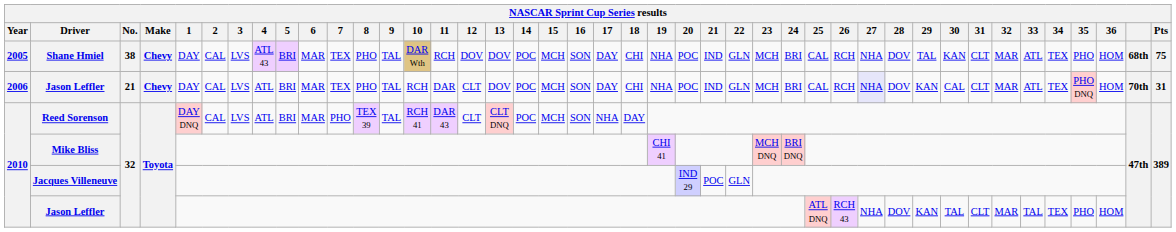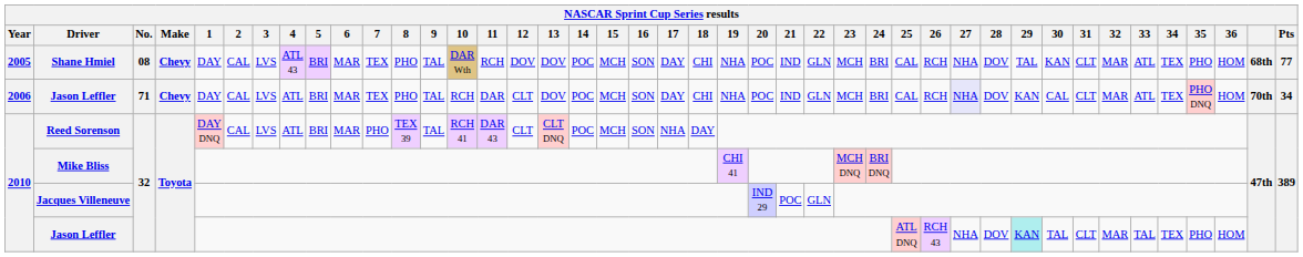 <table class="wikitable" style="text-align:center; font-size:75%">
 <tr>
 <th colspan=45><a href='#'>NASCAR Sprint Cup Series</a> results</th>
 </tr>
 <tr>
 <th>Year</th>
 <th>Driver</th>
 <th>No.</th>
 <th>Make</th>
 <th>1</th>
 <th>2</th>
 <th>3</th>
 <th>4</th>
 <th>5</th>
 <th>6</th>
 <th>7</th>
 <th>8</th>
 <th>9</th>
 <th>10</th>
 <th>11</th>
 <th>12</th>
 <th>13</th>
 <th>14</th>
 <th>15</th>
 <th>16</th>
 <th>17</th>
 <th>18</th>
 <th>19</th>
 <th>20</th>
 <th>21</th>
 <th>22</th>
 <th>23</th>
 <th>24</th>
 <th>25</th>
 <th>26</th>
 <th>27</th>
 <th>28</th>
 <th>29</th>
 <th>30</th>
 <th>31</th>
 <th>32</th>
 <th>33</th>
 <th>34</th>
 <th>35</th>
 <th>36</th>
 <th></th>
 <th>Pts</th>
 </tr>
 <tr>
 <th><a href='#'>2005</a></th>
 <th><a href='#'>Shane Hmiel</a></th>
-<th>38</th>
+<th>08</th>
 <th><a href='#'>Chevy</a></th>
 <td><a href='#'>DAY</a></td>
 <td><a href='#'>CAL</a></td>
 <td><a href='#'>LVS</a></td>
 <td style="background:#EFCFFF;"><a href='#'>ATL</a><br><small>43</small></td>
 <td style="background:#EFCFFF;"><a href='#'>BRI</a><br></td>
 <td><a href='#'>MAR</a></td>
 <td><a href='#'>TEX</a></td>
 <td><a href='#'>PHO</a></td>
 <td><a href='#'>TAL</a></td>
 <td style="background:#DFC484;"><a href='#'>DAR</a><br><small>Wth</small></td>
 <td><a href='#'>RCH</a></td>
 <td><a href='#'>DOV</a></td>
 <td><a href='#'>DOV</a></td>
 <td><a href='#'>POC</a></td>
 <td><a href='#'>MCH</a></td>
 <td><a href='#'>SON</a></td>
 <td><a href='#'>DAY</a></td>
 <td><a href='#'>CHI</a></td>
 <td><a href='#'>NHA</a></td>
 <td><a href='#'>POC</a></td>
 <td><a href='#'>IND</a></td>
 <td><a href='#'>GLN</a></td>
 <td><a href='#'>MCH</a></td>
 <td><a href='#'>BRI</a></td>
 <td><a href='#'>CAL</a></td>
 <td><a href='#'>RCH</a></td>
 <td><a href='#'>NHA</a></td>
 <td><a href='#'>DOV</a></td>
 <td><a href='#'>TAL</a></td>
 <td><a href='#'>KAN</a></td>
 <td><a href='#'>CLT</a></td>
 <td><a href='#'>MAR</a></td>
 <td><a href='#'>ATL</a></td>
 <td><a href='#'>TEX</a></td>
 <td><a href='#'>PHO</a></td>
 <td><a href='#'>HOM</a></td>
 <th>68th</th>
-<th>75</th>
+<th>77</th>
 </tr>
 <tr>
 <th><a href='#'>2006</a></th>
 <th><a href='#'>Jason Leffler</a></th>
-<th>21</th>
+<th>71</th>
 <th><a href='#'>Chevy</a></th>
 <td><a href='#'>DAY</a></td>
 <td><a href='#'>CAL</a></td>
 <td><a href='#'>LVS</a></td>
 <td><a href='#'>ATL</a></td>
 <td><a href='#'>BRI</a></td>
 <td><a href='#'>MAR</a></td>
 <td><a href='#'>TEX</a></td>
 <td><a href='#'>PHO</a></td>
 <td><a href='#'>TAL</a></td>
 <td><a href='#'>RCH</a></td>
 <td><a href='#'>DAR</a></td>
 <td><a href='#'>CLT</a></td>
 <td><a href='#'>DOV</a></td>
 <td><a href='#'>POC</a></td>
 <td><a href='#'>MCH</a></td>
 <td><a href='#'>SON</a></td>
 <td><a href='#'>DAY</a></td>
 <td><a href='#'>CHI</a></td>
 <td><a href='#'>NHA</a></td>
 <td><a href='#'>POC</a></td>
 <td><a href='#'>IND</a></td>
 <td><a href='#'>GLN</a></td>
 <td><a href='#'>MCH</a></td>
 <td><a href='#'>BRI</a></td>
 <td><a href='#'>CAL</a></td>
 <td><a href='#'>RCH</a></td>
 <td style="background: lavender;"><a href='#'>NHA</a></td>
 <td><a href='#'>DOV</a></td>
 <td><a href='#'>KAN</a></td>
 <td><a href='#'>CAL</a></td>
 <td><a href='#'>CLT</a></td>
 <td><a href='#'>MAR</a></td>
 <td><a href='#'>ATL</a></td>
 <td><a href='#'>TEX</a></td>
 <td style="background:#FFCFCF;"><a href='#'>PHO</a><br><small>DNQ</small></td>
 <td><a href='#'>HOM</a></td>
 <th>70th</th>
-<th>31</th>
+<th>34</th>
 </tr>
 <tr>
 <th rowspan=4><a href='#'>2010</a></th>
 <th><a href='#'>Reed Sorenson</a></th>
 <th rowspan=4>32</th>
 <th rowspan=4><a href='#'>Toyota</a></th>
 <td style="background:#FFCFCF;"><a href='#'>DAY</a><br><small>DNQ</small></td>
 <td><a href='#'>CAL</a></td>
 <td><a href='#'>LVS</a></td>
 <td><a href='#'>ATL</a></td>
 <td><a href='#'>BRI</a></td>
 <td><a href='#'>MAR</a></td>
 <td><a href='#'>PHO</a></td>
 <td style="background:#EFCFFF;"><a href='#'>TEX</a><br><small>39</small></td>
 <td><a href='#'>TAL</a></td>
 <td style="background:#EFCFFF;"><a href='#'>RCH</a><br><small>41</small></td>
 <td style="background:#EFCFFF;"><a href='#'>DAR</a><br><small>43</small></td>
 <td><a href='#'>CLT</a></td>
 <td style="background:#FFCFCF;"><a href='#'>CLT</a><br><small>DNQ</small></td>
 <td><a href='#'>POC</a></td>
 <td><a href='#'>MCH</a></td>
 <td><a href='#'>SON</a></td>
 <td><a href='#'>NHA</a></td>
 <td><a href='#'>DAY</a></td>
 <td colspan=18></td>
 <th rowspan=4>47th</th>
 <th rowspan=4>389</th>
 </tr>
 <tr>
 <th><a href='#'>Mike Bliss</a></th>
 <td colspan=18></td>
 <td style="background:#EFCFFF;"><a href='#'>CHI</a><br><small>41</small></td>
 <td colspan=3></td>
 <td style="background:#FFCFCF;"><a href='#'>MCH</a><br><small>DNQ</small></td>
 <td style="background:#FFCFCF;"><a href='#'>BRI</a><br><small>DNQ</small></td>
 <td colspan=12></td>
 </tr>
 <tr>
 <th><a href='#'>Jacques Villeneuve</a></th>
 <td colspan=19></td>
 <td style="background:#CFCFFF;"><a href='#'>IND</a><br><small>29</small></td>
 <td><a href='#'>POC</a></td>
 <td><a href='#'>GLN</a></td>
 <td colspan=14></td>
 </tr>
 <tr>
 <th><a href='#'>Jason Leffler</a></th>
 <td colspan=24></td>
 <td style="background:#FFCFCF;"><a href='#'>ATL</a><br><small>DNQ</small></td>
 <td style="background:#EFCFFF;"><a href='#'>RCH</a><br><small>43</small></td>
 <td><a href='#'>NHA</a></td>
 <td><a href='#'>DOV</a></td>
-<td><a href='#'>KAN</a></td>
+<td style="background: paleturquoise;"><a href='#'>KAN</a></td>
 <td><a href='#'>TAL</a></td>
 <td><a href='#'>CLT</a></td>
 <td><a href='#'>MAR</a></td>
 <td><a href='#'>TAL</a></td>
 <td><a href='#'>TEX</a></td>
 <td><a href='#'>PHO</a></td>
 <td><a href='#'>HOM</a></td>
 </tr>
 </table>
